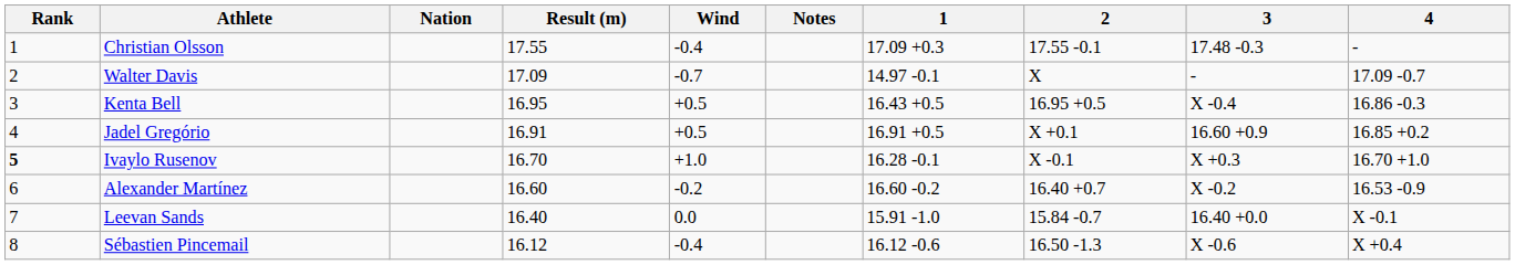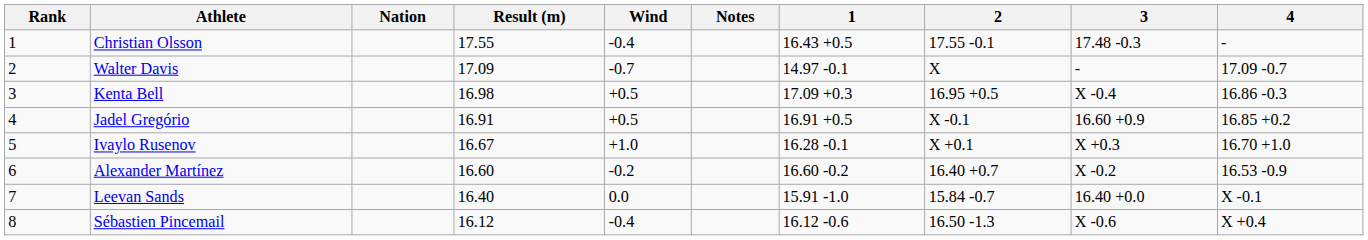 <table class="wikitable" width=85%>
 <tr>
 </tr>
 <tr>
 <th>Rank</th>
 <th>Athlete</th>
 <th>Nation</th>
 <th>Result (m)</th>
 <th>Wind</th>
 <th>Notes</th>
 <th>1</th>
 <th>2</th>
 <th>3</th>
 <th>4</th>
 </tr>
 <tr>
 <td>1</td>
 <td><a href='#'>Christian Olsson</a></td>
 <td></td>
 <td>17.55</td>
 <td>-0.4</td>
 <td></td>
-<td>17.09 +0.3</td>
+<td>16.43 +0.5</td>
 <td>17.55 -0.1</td>
 <td>17.48 -0.3</td>
 <td>-</td>
 </tr>
 <tr>
 <td>2</td>
 <td><a href='#'>Walter Davis</a></td>
 <td></td>
 <td>17.09</td>
 <td>-0.7</td>
 <td></td>
 <td>14.97 -0.1</td>
 <td>X</td>
 <td>-</td>
 <td>17.09 -0.7</td>
 </tr>
 <tr>
 <td>3</td>
 <td><a href='#'>Kenta Bell</a></td>
 <td></td>
-<td>16.95</td>
+<td>16.98</td>
 <td>+0.5</td>
 <td></td>
-<td>16.43 +0.5</td>
+<td>17.09 +0.3</td>
 <td>16.95 +0.5</td>
 <td>X -0.4</td>
 <td>16.86 -0.3</td>
 </tr>
 <tr>
 <td>4</td>
 <td><a href='#'>Jadel Gregório</a></td>
 <td></td>
 <td>16.91</td>
 <td>+0.5</td>
 <td></td>
 <td>16.91 +0.5</td>
-<td>X +0.1</td>
+<td>X -0.1</td>
 <td>16.60 +0.9</td>
 <td>16.85 +0.2</td>
 </tr>
 <tr>
-<td><strong>5</strong></td>
+<td>5</td>
 <td><a href='#'>Ivaylo Rusenov</a></td>
 <td></td>
-<td>16.70</td>
+<td>16.67</td>
 <td>+1.0</td>
 <td></td>
 <td>16.28 -0.1</td>
-<td>X -0.1</td>
+<td>X +0.1</td>
 <td>X +0.3</td>
 <td>16.70 +1.0</td>
 </tr>
 <tr>
 <td>6</td>
 <td><a href='#'>Alexander Martínez</a></td>
 <td></td>
 <td>16.60</td>
 <td>-0.2</td>
 <td></td>
 <td>16.60 -0.2</td>
 <td>16.40 +0.7</td>
 <td>X -0.2</td>
 <td>16.53 -0.9</td>
 </tr>
 <tr>
 <td>7</td>
 <td><a href='#'>Leevan Sands</a></td>
 <td></td>
 <td>16.40</td>
 <td>0.0</td>
 <td></td>
 <td>15.91 -1.0</td>
 <td>15.84 -0.7</td>
 <td>16.40 +0.0</td>
 <td>X -0.1</td>
 </tr>
 <tr>
 <td>8</td>
 <td><a href='#'>Sébastien Pincemail</a></td>
 <td></td>
 <td>16.12</td>
 <td>-0.4</td>
 <td></td>
 <td>16.12 -0.6</td>
 <td>16.50 -1.3</td>
 <td>X -0.6</td>
 <td>X +0.4</td>
 </tr>
 </table>
